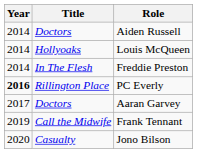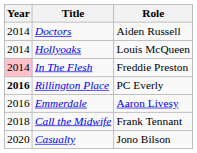 <table class="wikitable sortable">
 <tr>
 <th>Year</th>
 <th>Title</th>
 <th>Role</th>
 </tr>
 <tr>
 <td>2014</td>
 <td><em><a href='#'>Doctors</a></em></td>
 <td>Aiden Russell</td>
 </tr>
 <tr>
 <td>2014</td>
 <td><em><a href='#'>Hollyoaks</a></em></td>
 <td>Louis McQueen</td>
 </tr>
 <tr>
-<td>2014</td>
+<td style="background: pink;">2014</td>
 <td><em><a href='#'>In The Flesh</a></em></td>
 <td>Freddie Preston</td>
 </tr>
 <tr>
 <td><strong>2016</strong></td>
 <td><em><a href='#'>Rillington Place</a></em></td>
 <td>PC Everly</td>
 </tr>
 <tr>
-<td>2017</td>
-<td><em><a href='#'>Doctors</a></em></td>
-<td>Aaran Garvey</td>
+<td>2016</td>
+<td><em><a href='#'>Emmerdale</a></em></td>
+<td><a href='#'>Aaron Livesy</a></td>
 </tr>
 <tr>
-<td>2019</td>
+<td>2018</td>
 <td><em><a href='#'>Call the Midwife</a></em></td>
 <td>Frank Tennant</td>
 </tr>
 <tr>
 <td>2020</td>
 <td><em><a href='#'>Casualty</a></em></td>
 <td>Jono Bilson</td>
 </tr>
 </table>
